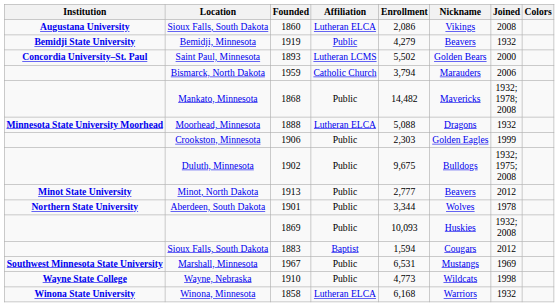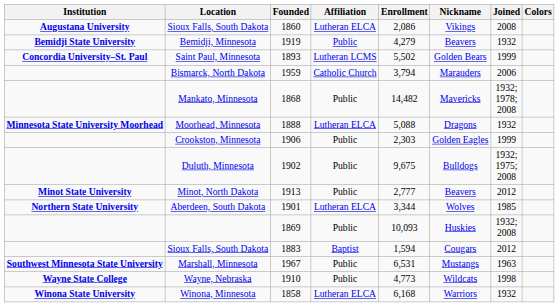 <table class="wikitable sortable" style="text-align:center">
 <tr>
 <th>Institution</th>
 <th>Location</th>
 <th>Founded</th>
 <th>Affiliation</th>
 <th>Enrollment</th>
 <th>Nickname</th>
 <th>Joined</th>
 <th class="unsortable">Colors</th>
 </tr>
 <tr>
 <td><strong><a href='#'>Augustana University</a></strong></td>
 <td><a href='#'>Sioux Falls, South Dakota</a></td>
 <td>1860</td>
 <td><a href='#'>Lutheran ELCA</a></td>
 <td>2,086</td>
 <td><a href='#'>Vikings</a></td>
 <td>2008</td>
 <td></td>
 </tr>
 <tr>
 <td><strong><a href='#'>Bemidji State University</a></strong></td>
 <td><a href='#'>Bemidji, Minnesota</a></td>
 <td>1919</td>
 <td><a href='#'>Public</a></td>
 <td>4,279</td>
 <td><a href='#'>Beavers</a></td>
 <td>1932</td>
 <td></td>
 </tr>
 <tr>
 <td><strong><a href='#'>Concordia University–St. Paul</a></strong></td>
 <td><a href='#'>Saint Paul, Minnesota</a></td>
 <td>1893</td>
 <td><a href='#'>Lutheran LCMS</a></td>
 <td>5,502</td>
 <td><a href='#'>Golden Bears</a></td>
-<td>2000</td>
+<td>1999</td>
 <td></td>
 </tr>
 <tr>
 <td></td>
 <td><a href='#'>Bismarck, North Dakota</a></td>
 <td>1959</td>
 <td><a href='#'>Catholic Church</a><br></td>
 <td>3,794</td>
 <td><a href='#'>Marauders</a></td>
 <td>2006</td>
 <td></td>
 </tr>
 <tr>
 <td></td>
 <td><a href='#'>Mankato, Minnesota</a></td>
 <td>1868</td>
 <td>Public</td>
 <td>14,482</td>
 <td><a href='#'>Mavericks</a></td>
 <td>1932;<br>1978;<br>2008</td>
 <td></td>
 </tr>
 <tr>
 <td><strong><a href='#'>Minnesota State University Moorhead</a></strong></td>
 <td><a href='#'>Moorhead, Minnesota</a></td>
 <td>1888</td>
 <td><a href='#'>Lutheran ELCA</a></td>
 <td>5,088</td>
 <td><a href='#'>Dragons</a></td>
 <td>1932</td>
 <td></td>
 </tr>
 <tr>
 <td></td>
 <td><a href='#'>Crookston, Minnesota</a></td>
 <td>1906</td>
 <td>Public</td>
 <td>2,303</td>
 <td><a href='#'>Golden Eagles</a></td>
 <td>1999</td>
 <td></td>
 </tr>
 <tr>
 <td></td>
 <td><a href='#'>Duluth, Minnesota</a></td>
 <td>1902</td>
 <td>Public</td>
 <td>9,675</td>
 <td><a href='#'>Bulldogs</a></td>
 <td>1932;<br>1975;<br>2008</td>
 <td></td>
 </tr>
 <tr>
 <td><strong><a href='#'>Minot State University</a></strong></td>
 <td><a href='#'>Minot, North Dakota</a></td>
 <td>1913</td>
 <td>Public</td>
 <td>2,777</td>
 <td><a href='#'>Beavers</a></td>
 <td>2012</td>
 <td></td>
 </tr>
 <tr>
 <td><strong><a href='#'>Northern State University</a></strong></td>
 <td><a href='#'>Aberdeen, South Dakota</a></td>
 <td>1901</td>
-<td>Public</td>
+<td><a href='#'>Lutheran ELCA</a></td>
 <td>3,344</td>
 <td><a href='#'>Wolves</a></td>
-<td>1978</td>
+<td>1985</td>
 <td></td>
 </tr>
 <tr>
 <td></td>
 <td></td>
 <td>1869</td>
 <td>Public</td>
 <td>10,093</td>
 <td><a href='#'>Huskies</a></td>
 <td>1932;<br>2008</td>
 <td></td>
 </tr>
 <tr>
 <td></td>
 <td><a href='#'>Sioux Falls, South Dakota</a></td>
 <td>1883</td>
 <td><a href='#'>Baptist</a></td>
 <td>1,594</td>
 <td><a href='#'>Cougars</a></td>
 <td>2012</td>
 <td></td>
 </tr>
 <tr>
 <td><strong><a href='#'>Southwest Minnesota State University</a></strong></td>
 <td><a href='#'>Marshall, Minnesota</a></td>
 <td>1967</td>
 <td>Public</td>
 <td>6,531</td>
 <td><a href='#'>Mustangs</a></td>
-<td>1969</td>
+<td>1963</td>
 <td></td>
 </tr>
 <tr>
 <td><strong><a href='#'>Wayne State College</a></strong></td>
 <td><a href='#'>Wayne, Nebraska</a></td>
 <td>1910</td>
 <td>Public</td>
 <td>4,773</td>
 <td><a href='#'>Wildcats</a></td>
 <td>1998</td>
 <td></td>
 </tr>
 <tr>
 <td><strong><a href='#'>Winona State University</a></strong></td>
 <td><a href='#'>Winona, Minnesota</a></td>
 <td>1858</td>
 <td><a href='#'>Lutheran ELCA</a></td>
 <td>6,168</td>
 <td><a href='#'>Warriors</a></td>
 <td>1932</td>
 <td></td>
 </tr>
 </table>
